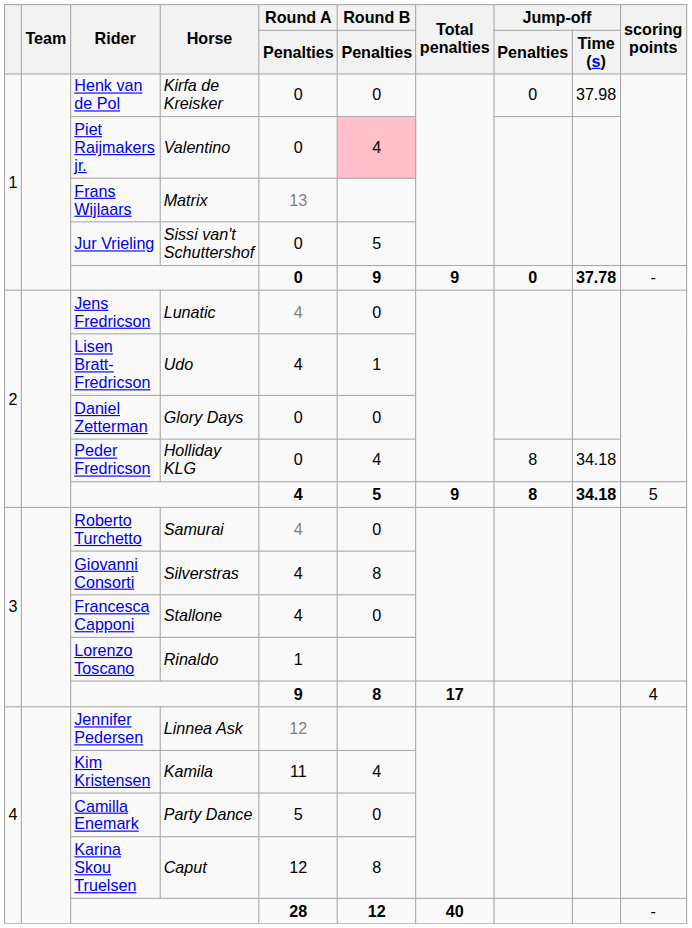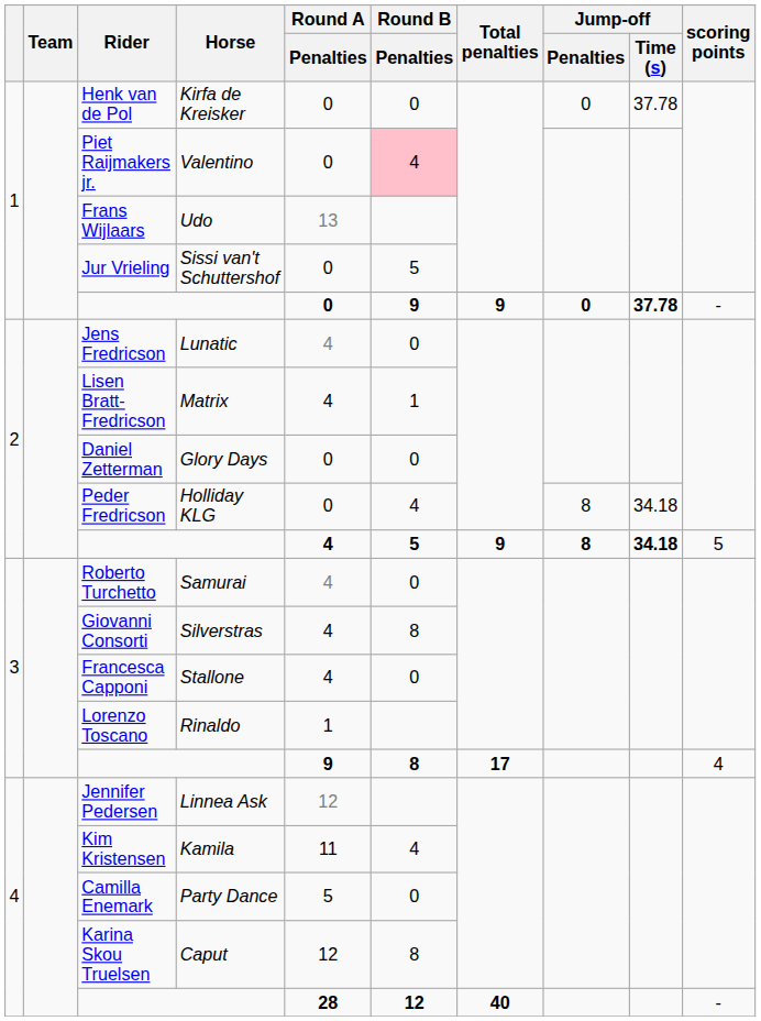 <table class="wikitable" style="font-size: 90%">
 <tr>
 <th rowspan=2 width=20></th>
 <th rowspan=2 width=125>Team</th>
 <th rowspan=2 width=200>Rider</th>
 <th rowspan=2 width=200>Horse</th>
 <th>Round A</th>
 <th>Round B</th>
 <th rowspan=2 width=75>Total penalties</th>
 <th colspan=2>Jump-off</th>
 <th rowspan=2 width=60>scoring<br>points</th>
 </tr>
 <tr>
 <th width=75>Penalties</th>
 <th width=75>Penalties</th>
 <th width=75>Penalties</th>
 <th width=75>Time<br>(<a href='#'>s</a>)</th>
 </tr>
 <tr>
 <td rowspan=5 align=center>1</td>
 <td rowspan=5></td>
 <td><a href='#'>Henk van de Pol</a></td>
 <td><em>Kirfa de Kreisker</em></td>
 <td align=center>0</td>
 <td align=center>0</td>
 <td rowspan=4></td>
 <td align=center>0</td>
-<td align=center>37.98</td>
+<td align=center>37.78</td>
 <td rowspan=4></td>
 </tr>
 <tr>
 <td><a href='#'>Piet Raijmakers jr.</a></td>
 <td><em>Valentino</em></td>
 <td align=center>0</td>
 <td align=center style="background: pink;">4</td>
 <td rowspan=3></td>
 <td rowspan=3></td>
 </tr>
 <tr>
 <td><a href='#'>Frans Wijlaars</a></td>
-<td><em>Matrix</em></td>
+<td><em>Udo</em></td>
 <td align=center style=color:gray>13</td>
 <td align=center></td>
 </tr>
 <tr>
 <td><a href='#'>Jur Vrieling</a></td>
 <td><em>Sissi van't Schuttershof</em></td>
 <td align=center>0</td>
 <td align=center>5</td>
 </tr>
 <tr>
 <td colspan=2></td>
 <td align=center><strong>0</strong></td>
 <td align=center><strong>9</strong></td>
 <td align=center><strong>9</strong></td>
 <td align=center><strong>0</strong></td>
 <td align=center><strong>37.78</strong></td>
 <td align=center>-</td>
 </tr>
 <tr>
 <td rowspan=5 align=center>2</td>
 <td rowspan=5></td>
 <td><a href='#'>Jens Fredricson</a></td>
 <td><em>Lunatic</em></td>
 <td align=center style=color:gray>4</td>
 <td align=center>0</td>
 <td rowspan=4></td>
 <td rowspan=3></td>
 <td rowspan=3></td>
 <td rowspan=4></td>
 </tr>
 <tr>
 <td><a href='#'>Lisen Bratt-Fredricson</a></td>
-<td><em>Udo</em></td>
+<td><em>Matrix</em></td>
 <td align=center>4</td>
 <td align=center>1</td>
 </tr>
 <tr>
 <td><a href='#'>Daniel Zetterman</a></td>
 <td><em>Glory Days</em></td>
 <td align=center>0</td>
 <td align=center>0</td>
 </tr>
 <tr>
 <td><a href='#'>Peder Fredricson</a></td>
 <td><em>Holliday KLG</em></td>
 <td align=center>0</td>
 <td align=center>4</td>
 <td align=center>8</td>
 <td align=center>34.18</td>
 </tr>
 <tr>
 <td colspan=2></td>
 <td align=center><strong>4</strong></td>
 <td align=center><strong>5</strong></td>
 <td align=center><strong>9</strong></td>
 <td align=center><strong>8</strong></td>
 <td align=center><strong>34.18</strong></td>
 <td align=center>5</td>
 </tr>
 <tr>
 <td rowspan=5 align=center>3</td>
 <td rowspan=5></td>
 <td><a href='#'>Roberto Turchetto</a></td>
 <td><em>Samurai</em></td>
 <td align=center style=color:gray>4</td>
 <td align=center>0</td>
 <td rowspan=4></td>
 <td rowspan=4></td>
 <td rowspan=4></td>
 <td rowspan=4></td>
 </tr>
 <tr>
 <td><a href='#'>Giovanni Consorti</a></td>
 <td><em>Silverstras</em></td>
 <td align=center>4</td>
 <td align=center>8</td>
 </tr>
 <tr>
 <td><a href='#'>Francesca Capponi</a></td>
 <td><em>Stallone</em></td>
 <td align=center>4</td>
 <td align=center>0</td>
 </tr>
 <tr>
 <td><a href='#'>Lorenzo Toscano</a></td>
 <td><em>Rinaldo</em></td>
 <td align=center>1</td>
 <td align=center></td>
 </tr>
 <tr>
 <td colspan=2></td>
 <td align=center><strong>9</strong></td>
 <td align=center><strong>8</strong></td>
 <td align=center><strong>17</strong></td>
 <td></td>
 <td></td>
 <td align=center>4</td>
 </tr>
 <tr>
 <td rowspan=5 align=center>4</td>
 <td rowspan=5></td>
 <td><a href='#'>Jennifer Pedersen</a></td>
 <td><em>Linnea Ask</em></td>
 <td align=center style=color:gray>12</td>
 <td align=center></td>
 <td rowspan=4></td>
 <td rowspan=4></td>
 <td rowspan=4></td>
 <td rowspan=4></td>
 </tr>
 <tr>
 <td><a href='#'>Kim Kristensen</a></td>
 <td><em>Kamila</em></td>
 <td align=center>11</td>
 <td align=center>4</td>
 </tr>
 <tr>
 <td><a href='#'>Camilla Enemark</a></td>
 <td><em>Party Dance</em></td>
 <td align=center>5</td>
 <td align=center>0</td>
 </tr>
 <tr>
 <td><a href='#'>Karina Skou Truelsen</a></td>
 <td><em>Caput</em></td>
 <td align=center>12</td>
 <td align=center>8</td>
 </tr>
 <tr>
 <td colspan=2></td>
 <td align=center><strong>28</strong></td>
 <td align=center><strong>12</strong></td>
 <td align=center><strong>40</strong></td>
 <td></td>
 <td></td>
 <td align=center>-</td>
 </tr>
 <tr>
 </tr>
 </table>
